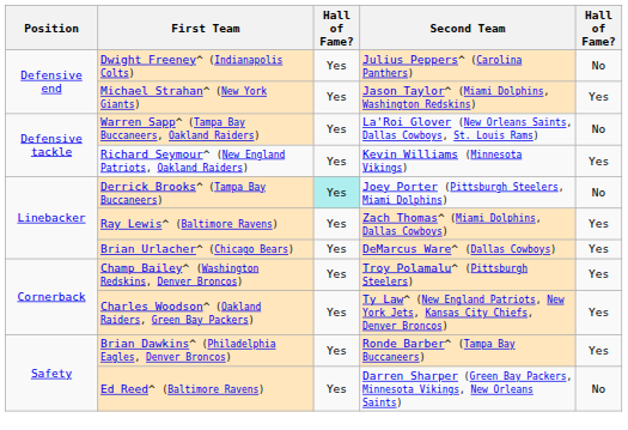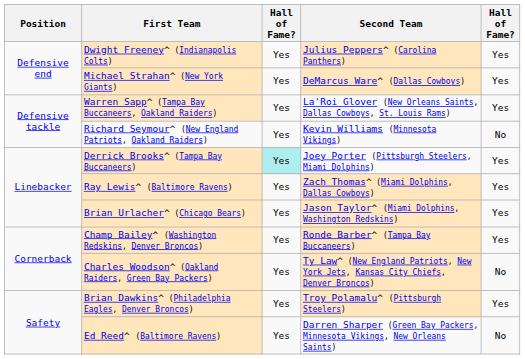 <table class="wikitable" style="width:80%;">
 <tr>
 <th style="width:15%;">Position</th>
 <th style="width:35%;">First Team</th>
 <th style="width:7.5%;">Hall of Fame?</th>
 <th style="width:35%;">Second Team</th>
 <th style="width:7.5%;">Hall of Fame?</th>
 </tr>
 <tr>
 <td style="text-align:center;" rowspan="2"><a href='#'>Defensive end</a></td>
 <td style="background-color:#FFE6BD"> <a href='#'>Dwight Freeney</a>^<small>  (<a href='#'>Indianapolis Colts</a>)</small></td>
 <td align=center>Yes</td>
 <td style="background-color:#FFE6BD"><a href='#'>Julius Peppers</a>^<small> (<a href='#'>Carolina Panthers</a>)</small></td>
-<td align=center>No</td>
+<td align=center>Yes</td>
 </tr>
 <tr>
 <td style="background-color:#FFE6BD"> <a href='#'>Michael Strahan</a>^<small> (<a href='#'>New York Giants</a>)</small></td>
 <td align=center>Yes</td>
-<td style="background-color:#FFE6BD"><a href='#'>Jason Taylor</a>^ <small> (<a href='#'>Miami Dolphins</a>,  <a href='#'>Washington Redskins</a>)</small></td>
+<td style="background-color:#FFE6BD"><a href='#'>DeMarcus Ware</a>^  <small>(<a href='#'>Dallas Cowboys</a>)</small></td>
 <td align=center>Yes</td>
 </tr>
 <tr>
 <td style="text-align:center;" rowspan="2"><a href='#'>Defensive tackle</a></td>
 <td style="background-color:#FFE6BD"> <a href='#'>Warren Sapp</a>^<small> (<a href='#'>Tampa Bay Buccaneers</a>, <a href='#'>Oakland Raiders</a>)</small></td>
 <td align=center>Yes</td>
 <td> <a href='#'>La'Roi Glover</a>  <small>  (<a href='#'>New Orleans Saints</a>, <a href='#'>Dallas Cowboys</a>, <a href='#'>St. Louis Rams</a>)</small></td>
-<td align=center>No</td>
+<td align=center>Yes</td>
 </tr>
 <tr>
 <td><a href='#'>Richard Seymour</a>^ <small> (<a href='#'>New England Patriots</a>, <a href='#'>Oakland Raiders</a>)</small></td>
 <td align=center>Yes</td>
 <td> <a href='#'>Kevin Williams</a>  <small>  (<a href='#'>Minnesota Vikings</a>)</small></td>
-<td align=center>Yes</td>
+<td align=center>No</td>
 </tr>
 <tr>
 <td style="text-align:center;" rowspan="3"><a href='#'>Linebacker</a></td>
 <td style="background-color:#FFE6BD"> <a href='#'>Derrick Brooks</a>^<small> (<a href='#'>Tampa Bay Buccaneers</a>)</small></td>
 <td align=center style="background: paleturquoise;">Yes</td>
 <td><a href='#'>Joey Porter</a>  <small>  (<a href='#'>Pittsburgh Steelers</a>, <a href='#'>Miami Dolphins</a>)</small></td>
-<td align=center>No</td>
+<td align=center>Yes</td>
 </tr>
 <tr>
 <td style="background-color:#FFE6BD"><a href='#'>Ray Lewis</a>^ <small>(<a href='#'>Baltimore Ravens</a>)</small></td>
 <td align=center>Yes</td>
 <td style="background-color:#FFE6BD"> <a href='#'>Zach Thomas</a>^<small> (<a href='#'>Miami Dolphins</a>,  <a href='#'>Dallas Cowboys</a>)</small></td>
 <td align=center>Yes</td>
 </tr>
 <tr>
 <td style="background-color:#FFE6BD"> <a href='#'>Brian Urlacher</a>^<small> (<a href='#'>Chicago Bears</a>)</small></td>
 <td align=center>Yes</td>
-<td style="background-color:#FFE6BD"><a href='#'>DeMarcus Ware</a>^  <small>(<a href='#'>Dallas Cowboys</a>)</small></td>
+<td style="background-color:#FFE6BD"><a href='#'>Jason Taylor</a>^ <small> (<a href='#'>Miami Dolphins</a>,  <a href='#'>Washington Redskins</a>)</small></td>
 <td align=center>Yes</td>
 </tr>
 <tr>
 <td style="text-align:center;" rowspan="2"><a href='#'>Cornerback</a></td>
 <td style="background-color:#FFE6BD"><a href='#'>Champ Bailey</a>^ <small>(<a href='#'>Washington Redskins</a>, <a href='#'>Denver Broncos</a>)</small></td>
 <td align=center>Yes</td>
-<td style="background-color:#FFE6BD"><a href='#'>Troy Polamalu</a>^ <small>(<a href='#'>Pittsburgh Steelers</a>)</small></td>
+<td style="background-color:#FFE6BD"> <a href='#'>Ronde Barber</a>^ <small>(<a href='#'>Tampa Bay Buccaneers</a>)</small></td>
 <td align=center>Yes</td>
 </tr>
 <tr>
 <td style="background-color:#FFE6BD"> <a href='#'>Charles Woodson</a>^<small> (<a href='#'>Oakland Raiders</a>,  <a href='#'>Green Bay Packers</a>)</small></td>
 <td align=center>Yes</td>
 <td style="background-color:#FFE6BD"><a href='#'>Ty Law</a>^<small>  (<a href='#'>New England Patriots</a>, <a href='#'>New York Jets</a>, <a href='#'>Kansas City Chiefs</a>, <a href='#'>Denver Broncos</a>)</small></td>
-<td align=center>Yes</td>
+<td align=center>No</td>
 </tr>
 <tr>
 <td style="text-align:center;" rowspan="2"><a href='#'>Safety</a></td>
 <td style="background-color:#FFE6BD"><a href='#'>Brian Dawkins</a>^<small> (<a href='#'>Philadelphia Eagles</a>,  <a href='#'>Denver Broncos</a>)</small></td>
 <td align=center>Yes</td>
-<td style="background-color:#FFE6BD"> <a href='#'>Ronde Barber</a>^ <small>(<a href='#'>Tampa Bay Buccaneers</a>)</small></td>
+<td style="background-color:#FFE6BD"><a href='#'>Troy Polamalu</a>^ <small>(<a href='#'>Pittsburgh Steelers</a>)</small></td>
 <td align=center>Yes</td>
 </tr>
 <tr>
 <td style="background-color:#FFE6BD"><a href='#'>Ed Reed</a>^ <small>(<a href='#'>Baltimore Ravens</a>)</small></td>
 <td align=center>Yes</td>
 <td><a href='#'>Darren Sharper</a><small> (<a href='#'>Green Bay Packers</a>,  <a href='#'>Minnesota Vikings</a>, <a href='#'>New Orleans Saints</a>)</small></td>
 <td align=center>No</td>
 </tr>
 </table>
